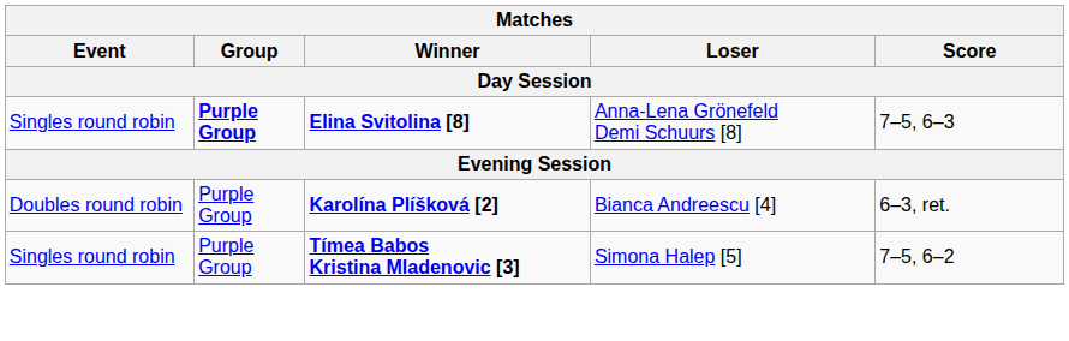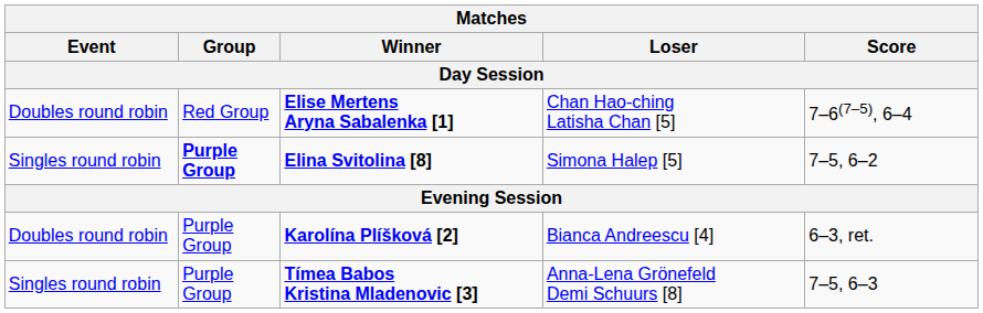 <table class="wikitable collapsible uncollapsed" style="margin:1em auto;">
 <tr>
 <th colspan=5>Matches</th>
 </tr>
 <tr>
 <th style="width:150px;">Event</th>
 <th style="width:85px;">Group</th>
 <th style="width:230px;">Winner</th>
 <th style="width:230px;">Loser</th>
 <th style="width:150px;">Score</th>
 </tr>
 <tr>
 <th colspan=5>Day Session</th>
 </tr>
 <tr align=left>
+<td><a href='#'>Doubles round robin</a></td>
+<td><a href='#'>Red Group</a></td>
+<td><strong> <a href='#'>Elise Mertens</a> <br>  <a href='#'>Aryna Sabalenka</a> [1]</strong></td>
+<td> <a href='#'>Chan Hao-ching</a> <br>  <a href='#'>Latisha Chan</a> [5]</td>
+<td>7–6<sup>(7–5)</sup>, 6–4</td>
+</tr>
+<tr align=left>
 <td><a href='#'>Singles round robin</a></td>
 <td><strong><a href='#'>Purple Group</a></strong></td>
 <td><strong> <a href='#'>Elina Svitolina</a> [8]</strong></td>
-<td> <a href='#'>Anna-Lena Grönefeld</a> <br>  <a href='#'>Demi Schuurs</a> [8]</td>
-<td>7–5, 6–3</td>
+<td> <a href='#'>Simona Halep</a> [5]</td>
+<td>7–5, 6–2</td>
 </tr>
 <tr>
 <th colspan=5>Evening Session</th>
 </tr>
 <tr align=left>
 <td><a href='#'>Doubles round robin</a></td>
 <td><a href='#'>Purple Group</a></td>
 <td><strong> <a href='#'>Karolína Plíšková</a> [2]</strong></td>
 <td> <a href='#'>Bianca Andreescu</a> [4]</td>
 <td>6–3, ret.</td>
 </tr>
 <tr align=left>
 <td><a href='#'>Singles round robin</a></td>
 <td><a href='#'>Purple Group</a></td>
 <td><strong> <a href='#'>Tímea Babos</a> <br>  <a href='#'>Kristina Mladenovic</a> [3]</strong></td>
-<td> <a href='#'>Simona Halep</a> [5]</td>
-<td>7–5, 6–2</td>
+<td> <a href='#'>Anna-Lena Grönefeld</a> <br>  <a href='#'>Demi Schuurs</a> [8]</td>
+<td>7–5, 6–3</td>
 </tr>
 </table>
